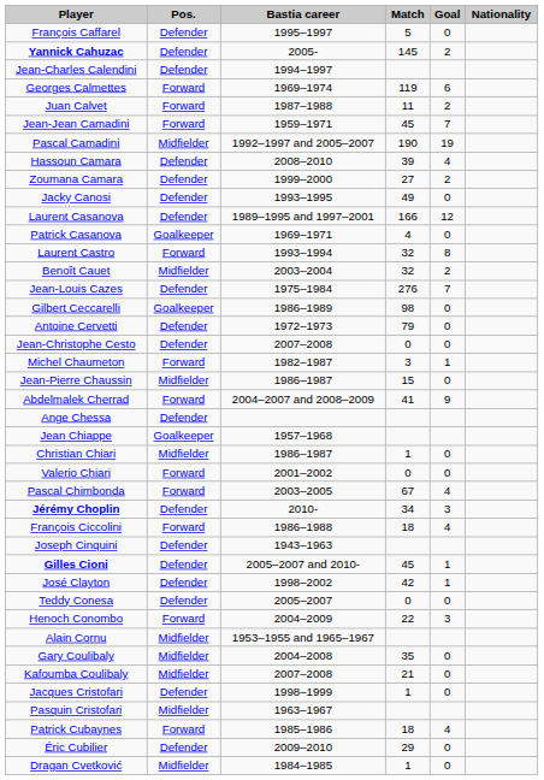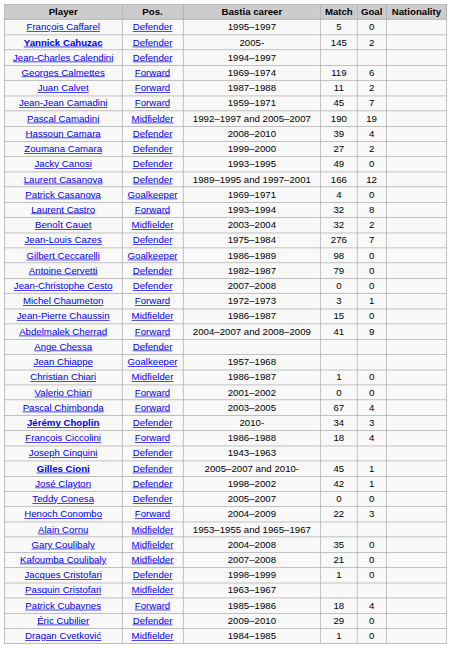 <table cellpadding="4" cellspacing="0" border="1" width="100%" style="text-align: center; font-size: 85%; border: gray solid 1px; border-collapse: collapse;" class="wikitable sortable">
 <tr bgcolor="#CCCCCC">
 <td align="center"><strong>Player</strong></td>
 <td align="center"><strong>Pos.</strong></td>
 <td align="center"><strong>Bastia career</strong></td>
 <td align="center"><strong>Match</strong></td>
 <td align="center"><strong>Goal</strong></td>
 <td align="center"><strong>Nationality</strong></td>
 </tr>
 <tr>
 <td><a href='#'>François Caffarel</a></td>
 <td><a href='#'>Defender</a></td>
 <td>1995–1997</td>
 <td>5</td>
 <td>0</td>
 <td></td>
 </tr>
 <tr>
 <td><strong><a href='#'>Yannick Cahuzac</a></strong></td>
 <td><a href='#'>Defender</a></td>
 <td>2005-</td>
 <td>145</td>
 <td>2</td>
 <td></td>
 </tr>
 <tr>
 <td><a href='#'>Jean-Charles Calendini</a></td>
 <td><a href='#'>Defender</a></td>
 <td>1994–1997</td>
 <td></td>
 <td></td>
 <td></td>
 </tr>
 <tr>
 <td><a href='#'>Georges Calmettes</a></td>
 <td><a href='#'>Forward</a></td>
 <td>1969–1974</td>
 <td>119</td>
 <td>6</td>
 <td></td>
 </tr>
 <tr>
 <td><a href='#'>Juan Calvet</a></td>
 <td><a href='#'>Forward</a></td>
 <td>1987–1988</td>
 <td>11</td>
 <td>2</td>
 <td></td>
 </tr>
 <tr>
 <td><a href='#'>Jean-Jean Camadini</a></td>
 <td><a href='#'>Forward</a></td>
 <td>1959–1971</td>
 <td>45</td>
 <td>7</td>
 <td></td>
 </tr>
 <tr>
 <td><a href='#'>Pascal Camadini</a></td>
 <td><a href='#'>Midfielder</a></td>
 <td>1992–1997 and 2005–2007</td>
 <td>190</td>
 <td>19</td>
 <td></td>
 </tr>
 <tr>
 <td><a href='#'>Hassoun Camara</a></td>
 <td><a href='#'>Defender</a></td>
 <td>2008–2010</td>
 <td>39</td>
 <td>4</td>
 <td></td>
 </tr>
 <tr>
 <td><a href='#'>Zoumana Camara</a></td>
 <td><a href='#'>Defender</a></td>
 <td>1999–2000</td>
 <td>27</td>
 <td>2</td>
 <td></td>
 </tr>
 <tr>
 <td><a href='#'>Jacky Canosi</a></td>
 <td><a href='#'>Defender</a></td>
 <td>1993–1995</td>
 <td>49</td>
 <td>0</td>
 <td></td>
 </tr>
 <tr>
 <td><a href='#'>Laurent Casanova</a></td>
 <td><a href='#'>Defender</a></td>
 <td>1989–1995 and 1997–2001</td>
 <td>166</td>
 <td>12</td>
 <td></td>
 </tr>
 <tr>
 <td><a href='#'>Patrick Casanova</a></td>
 <td><a href='#'>Goalkeeper</a></td>
 <td>1969–1971</td>
 <td>4</td>
 <td>0</td>
 <td></td>
 </tr>
 <tr>
 <td><a href='#'>Laurent Castro</a></td>
 <td><a href='#'>Forward</a></td>
 <td>1993–1994</td>
 <td>32</td>
 <td>8</td>
 <td></td>
 </tr>
 <tr>
 <td><a href='#'>Benoît Cauet</a></td>
 <td><a href='#'>Midfielder</a></td>
 <td>2003–2004</td>
 <td>32</td>
 <td>2</td>
 <td></td>
 </tr>
 <tr>
 <td><a href='#'>Jean-Louis Cazes</a></td>
 <td><a href='#'>Defender</a></td>
 <td>1975–1984</td>
 <td>276</td>
 <td>7</td>
 <td></td>
 </tr>
 <tr>
 <td><a href='#'>Gilbert Ceccarelli</a></td>
 <td><a href='#'>Goalkeeper</a></td>
 <td>1986–1989</td>
 <td>98</td>
 <td>0</td>
 <td></td>
 </tr>
 <tr>
 <td><a href='#'>Antoine Cervetti</a></td>
 <td><a href='#'>Defender</a></td>
-<td>1972–1973</td>
+<td>1982–1987</td>
 <td>79</td>
 <td>0</td>
 <td></td>
 </tr>
 <tr>
 <td><a href='#'>Jean-Christophe Cesto</a></td>
 <td><a href='#'>Defender</a></td>
 <td>2007–2008</td>
 <td>0</td>
 <td>0</td>
 <td></td>
 </tr>
 <tr>
 <td><a href='#'>Michel Chaumeton</a></td>
 <td><a href='#'>Forward</a></td>
-<td>1982–1987</td>
+<td>1972–1973</td>
 <td>3</td>
 <td>1</td>
 <td></td>
 </tr>
 <tr>
 <td><a href='#'>Jean-Pierre Chaussin</a></td>
 <td><a href='#'>Midfielder</a></td>
 <td>1986–1987</td>
 <td>15</td>
 <td>0</td>
 <td></td>
 </tr>
 <tr>
 <td><a href='#'>Abdelmalek Cherrad</a></td>
 <td><a href='#'>Forward</a></td>
 <td>2004–2007 and 2008–2009</td>
 <td>41</td>
 <td>9</td>
 <td></td>
 </tr>
 <tr>
 <td><a href='#'>Ange Chessa</a></td>
 <td><a href='#'>Defender</a></td>
 <td></td>
 <td></td>
 <td></td>
 <td></td>
 </tr>
 <tr>
 <td><a href='#'>Jean Chiappe</a></td>
 <td><a href='#'>Goalkeeper</a></td>
 <td>1957–1968</td>
 <td></td>
 <td></td>
 <td></td>
 </tr>
 <tr>
 <td><a href='#'>Christian Chiari</a></td>
 <td><a href='#'>Midfielder</a></td>
 <td>1986–1987</td>
 <td>1</td>
 <td>0</td>
 <td></td>
 </tr>
 <tr>
 <td><a href='#'>Valerio Chiari</a></td>
 <td><a href='#'>Forward</a></td>
 <td>2001–2002</td>
 <td>0</td>
 <td>0</td>
 <td></td>
 </tr>
 <tr>
 <td><a href='#'>Pascal Chimbonda</a></td>
 <td><a href='#'>Forward</a></td>
 <td>2003–2005</td>
 <td>67</td>
 <td>4</td>
 <td></td>
 </tr>
 <tr>
 <td><strong><a href='#'>Jérémy Choplin</a></strong></td>
 <td><a href='#'>Defender</a></td>
 <td>2010-</td>
 <td>34</td>
 <td>3</td>
 <td></td>
 </tr>
 <tr>
 <td><a href='#'>François Ciccolini</a></td>
 <td><a href='#'>Forward</a></td>
 <td>1986–1988</td>
 <td>18</td>
 <td>4</td>
 <td></td>
 </tr>
 <tr>
 <td><a href='#'>Joseph Cinquini</a></td>
 <td><a href='#'>Defender</a></td>
 <td>1943–1963</td>
 <td></td>
 <td></td>
 <td></td>
 </tr>
 <tr>
 <td><strong><a href='#'>Gilles Cioni</a></strong></td>
 <td><a href='#'>Defender</a></td>
 <td>2005–2007 and 2010-</td>
 <td>45</td>
 <td>1</td>
 <td></td>
 </tr>
 <tr>
 <td><a href='#'>José Clayton</a></td>
 <td><a href='#'>Defender</a></td>
 <td>1998–2002</td>
 <td>42</td>
 <td>1</td>
 <td></td>
 </tr>
 <tr>
 <td><a href='#'>Teddy Conesa</a></td>
 <td><a href='#'>Defender</a></td>
 <td>2005–2007</td>
 <td>0</td>
 <td>0</td>
 <td></td>
 </tr>
 <tr>
 <td><a href='#'>Henoch Conombo</a></td>
 <td><a href='#'>Forward</a></td>
 <td>2004–2009</td>
 <td>22</td>
 <td>3</td>
 <td></td>
 </tr>
 <tr>
 <td><a href='#'>Alain Cornu</a></td>
 <td><a href='#'>Midfielder</a></td>
 <td>1953–1955 and 1965–1967</td>
 <td></td>
 <td></td>
 <td></td>
 </tr>
 <tr>
 <td><a href='#'>Gary Coulibaly</a></td>
 <td><a href='#'>Midfielder</a></td>
 <td>2004–2008</td>
 <td>35</td>
 <td>0</td>
 <td></td>
 </tr>
 <tr>
 <td><a href='#'>Kafoumba Coulibaly</a></td>
 <td><a href='#'>Midfielder</a></td>
 <td>2007–2008</td>
 <td>21</td>
 <td>0</td>
 <td></td>
 </tr>
 <tr>
 <td><a href='#'>Jacques Cristofari</a></td>
 <td><a href='#'>Defender</a></td>
 <td>1998–1999</td>
 <td>1</td>
 <td>0</td>
 <td></td>
 </tr>
 <tr>
 <td><a href='#'>Pasquin Cristofari</a></td>
 <td><a href='#'>Midfielder</a></td>
 <td>1963–1967</td>
 <td></td>
 <td></td>
 <td></td>
 </tr>
 <tr>
 <td><a href='#'>Patrick Cubaynes</a></td>
 <td><a href='#'>Forward</a></td>
 <td>1985–1986</td>
 <td>18</td>
 <td>4</td>
 <td></td>
 </tr>
 <tr>
 <td><a href='#'>Éric Cubilier</a></td>
 <td><a href='#'>Defender</a></td>
 <td>2009–2010</td>
 <td>29</td>
 <td>0</td>
 <td></td>
 </tr>
 <tr>
 <td><a href='#'>Dragan Cvetković</a></td>
 <td><a href='#'>Midfielder</a></td>
 <td>1984–1985</td>
 <td>1</td>
 <td>0</td>
 <td></td>
 </tr>
 </table>
